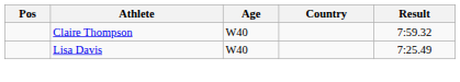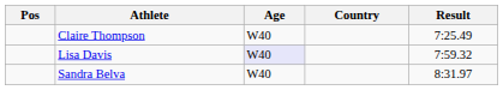 <table class="wikitable"  style="text-align:center; width:50%;">
 <tr>
 <th>Pos</th>
 <th>Athlete</th>
 <th>Age</th>
 <th>Country</th>
 <th>Result</th>
 </tr>
 <tr>
 <td align=center></td>
 <td align=left><a href='#'>Claire Thompson</a></td>
 <td align=left>W40</td>
 <td align=left></td>
+<td>7:25.49</td>
+</tr>
+<tr>
+<td align=center></td>
+<td align=left><a href='#'>Lisa Davis</a></td>
+<td align=left style="background: lavender;">W40</td>
+<td align=left></td>
 <td>7:59.32</td>
 </tr>
 <tr>
 <td align=center></td>
-<td align=left><a href='#'>Lisa Davis</a></td>
+<td align=left><a href='#'>Sandra Belva</a></td>
 <td align=left>W40</td>
 <td align=left></td>
-<td>7:25.49</td>
+<td>8:31.97</td>
 </tr>
 </table>
